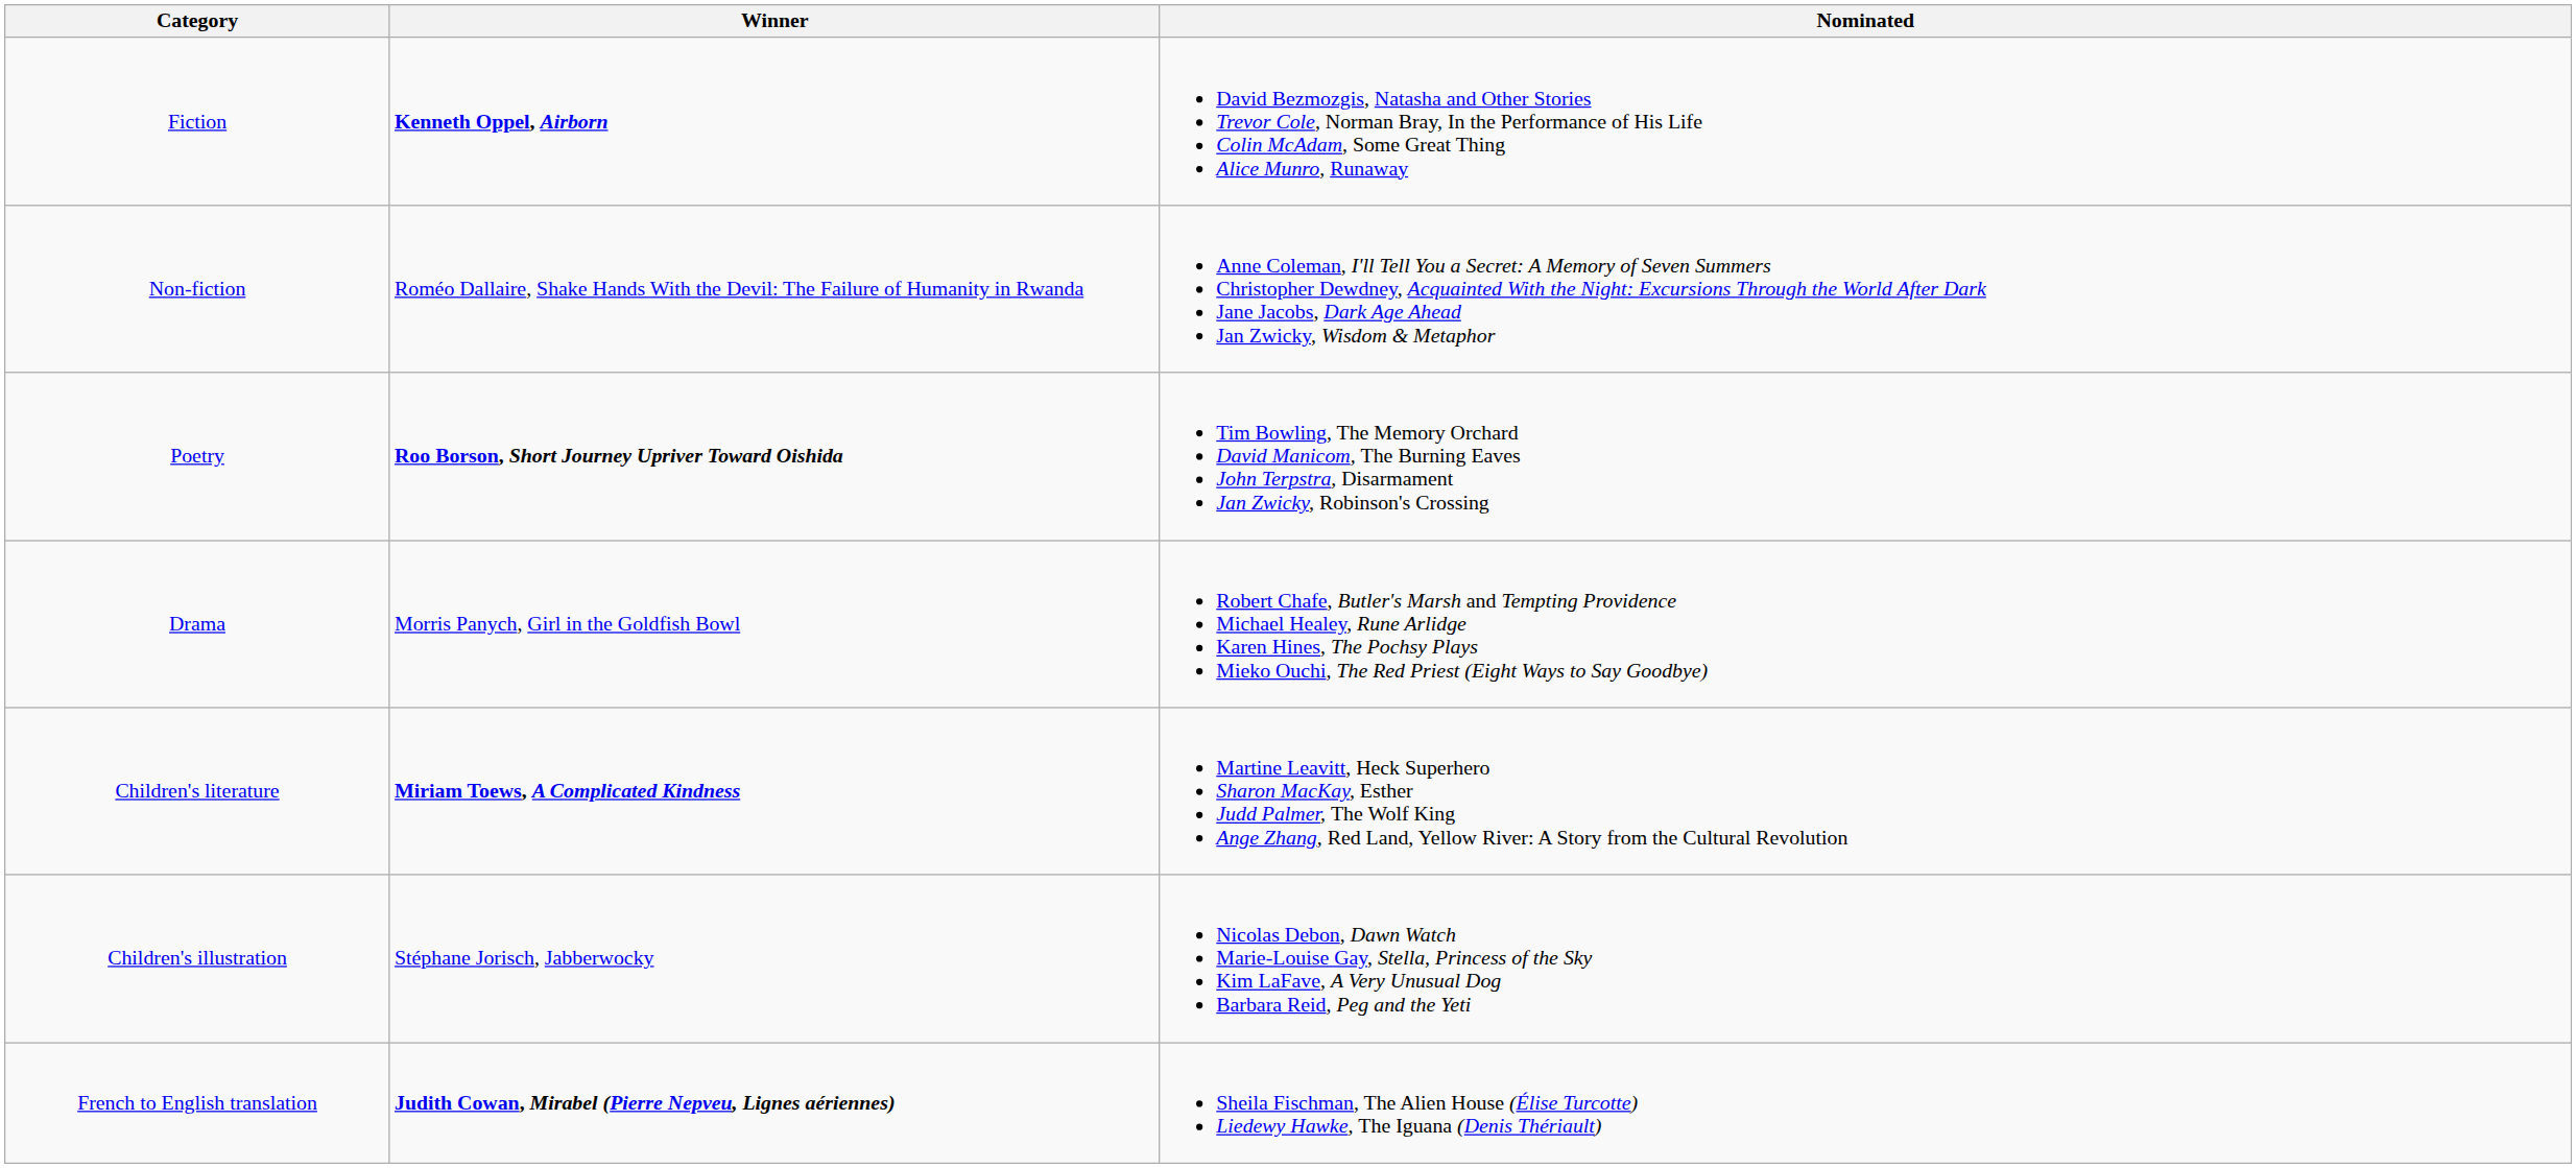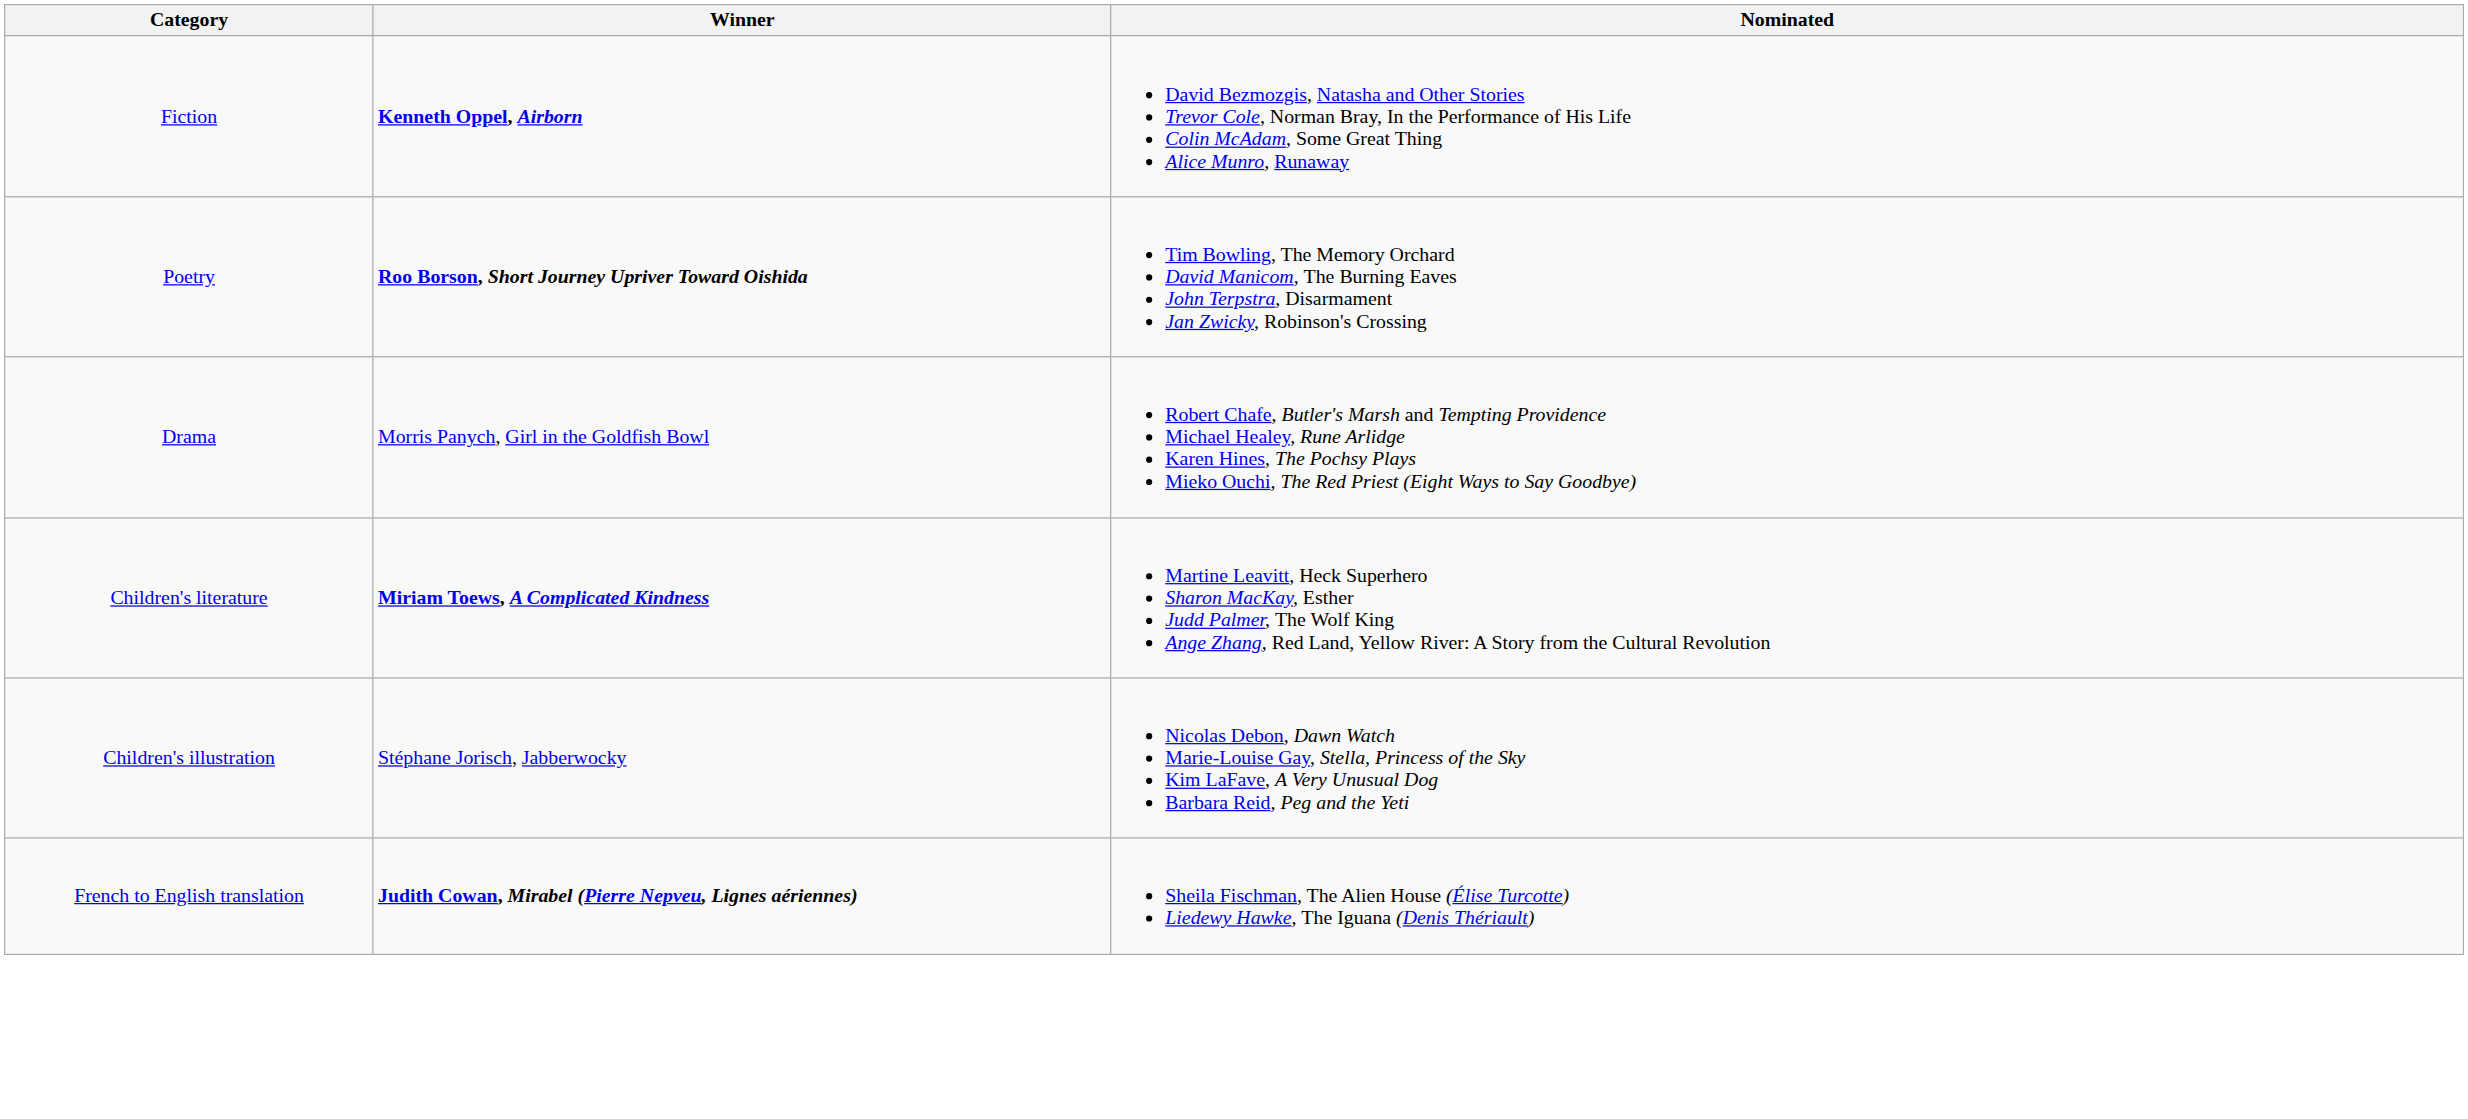 <table class="wikitable" width="100%">
 <tr>
 <th width=15%>Category</th>
 <th width=30%>Winner</th>
 <th width=55%>Nominated</th>
 </tr>
 <tr>
 <td align="center"><a href='#'>Fiction</a></td>
 <td> <strong><a href='#'>Kenneth Oppel</a>, <em><a href='#'>Airborn</a><strong><em></td>
 <td><br><ul><li><a href='#'>David Bezmozgis</a>, </em><a href='#'>Natasha and Other Stories</a><em></li><li><a href='#'>Trevor Cole</a>, </em>Norman Bray, In the Performance of His Life<em></li><li><a href='#'>Colin McAdam</a>, </em>Some Great Thing<em></li><li><a href='#'>Alice Munro</a>, </em><a href='#'>Runaway</a><em></li></ul></td>
-</tr>
-<tr>
-<td align="center"><a href='#'>Non-fiction</a></td>
-<td> </strong><a href='#'>Roméo Dallaire</a>, </em><a href='#'>Shake Hands With the Devil: The Failure of Humanity in Rwanda</a></em></strong></td>
-<td><br><ul><li><a href='#'>Anne Coleman</a>, <em>I'll Tell You a Secret: A Memory of Seven Summers</em></li><li><a href='#'>Christopher Dewdney</a>, <em><a href='#'>Acquainted With the Night: Excursions Through the World After Dark</a></em></li><li><a href='#'>Jane Jacobs</a>, <em><a href='#'>Dark Age Ahead</a></em></li><li><a href='#'>Jan Zwicky</a>, <em>Wisdom & Metaphor</em></li></ul></td>
 </tr>
 <tr>
 <td align="center"><a href='#'>Poetry</a></td>
 <td> <strong><a href='#'>Roo Borson</a>, <em>Short Journey Upriver Toward Oishida<strong><em></td>
 <td><br><ul><li><a href='#'>Tim Bowling</a>, </em>The Memory Orchard<em></li><li><a href='#'>David Manicom</a>, </em>The Burning Eaves<em></li><li><a href='#'>John Terpstra</a>, </em>Disarmament<em></li><li><a href='#'>Jan Zwicky</a>, </em>Robinson's Crossing<em></li></ul></td>
 </tr>
 <tr>
 <td align="center"><a href='#'>Drama</a></td>
 <td> </strong><a href='#'>Morris Panych</a>, </em><a href='#'>Girl in the Goldfish Bowl</a></em></strong></td>
 <td><br><ul><li><a href='#'>Robert Chafe</a>, <em>Butler's Marsh</em> and <em>Tempting Providence</em></li><li><a href='#'>Michael Healey</a>, <em>Rune Arlidge</em></li><li><a href='#'>Karen Hines</a>, <em>The Pochsy Plays</em></li><li><a href='#'>Mieko Ouchi</a>, <em>The Red Priest (Eight Ways to Say Goodbye)</em></li></ul></td>
 </tr>
 <tr>
 <td align="center"><a href='#'>Children's literature</a></td>
 <td> <strong><a href='#'>Miriam Toews</a>, <em><a href='#'>A Complicated Kindness</a><strong><em></td>
 <td><br><ul><li><a href='#'>Martine Leavitt</a>, </em>Heck Superhero<em></li><li><a href='#'>Sharon MacKay</a>, </em>Esther<em></li><li><a href='#'>Judd Palmer</a>, </em>The Wolf King<em></li><li><a href='#'>Ange Zhang</a>, </em>Red Land, Yellow River: A Story from the Cultural Revolution<em></li></ul></td>
 </tr>
 <tr>
 <td align="center"><a href='#'>Children's illustration</a></td>
 <td> </strong><a href='#'>Stéphane Jorisch</a>, </em><a href='#'>Jabberwocky</a></em></strong></td>
 <td><br><ul><li><a href='#'>Nicolas Debon</a>, <em>Dawn Watch</em></li><li><a href='#'>Marie-Louise Gay</a>, <em>Stella, Princess of the Sky</em></li><li><a href='#'>Kim LaFave</a>, <em>A Very Unusual Dog</em></li><li><a href='#'>Barbara Reid</a>, <em>Peg and the Yeti</em></li></ul></td>
 </tr>
 <tr>
 <td align="center"><a href='#'>French to English translation</a></td>
 <td> <strong><a href='#'>Judith Cowan</a>, <em>Mirabel<strong><em> (<a href='#'>Pierre Nepveu</a>, </em>Lignes aériennes<em>)</td>
 <td><br><ul><li><a href='#'>Sheila Fischman</a>, </em>The Alien House<em> (<a href='#'>Élise Turcotte</a>)</li><li><a href='#'>Liedewy Hawke</a>, </em>The Iguana<em> (<a href='#'>Denis Thériault</a>)</li></ul></td>
 </tr>
 </table>
